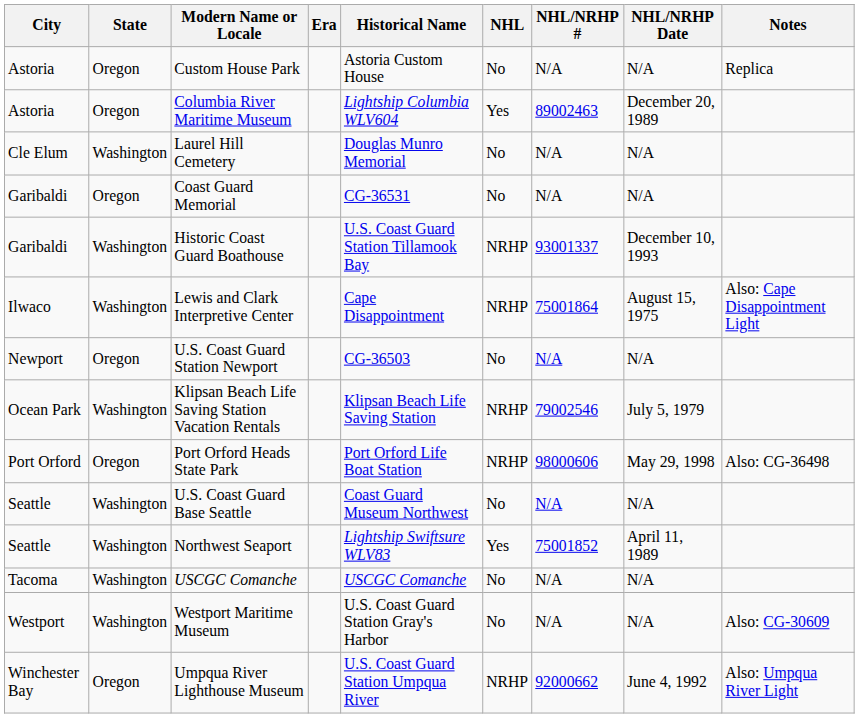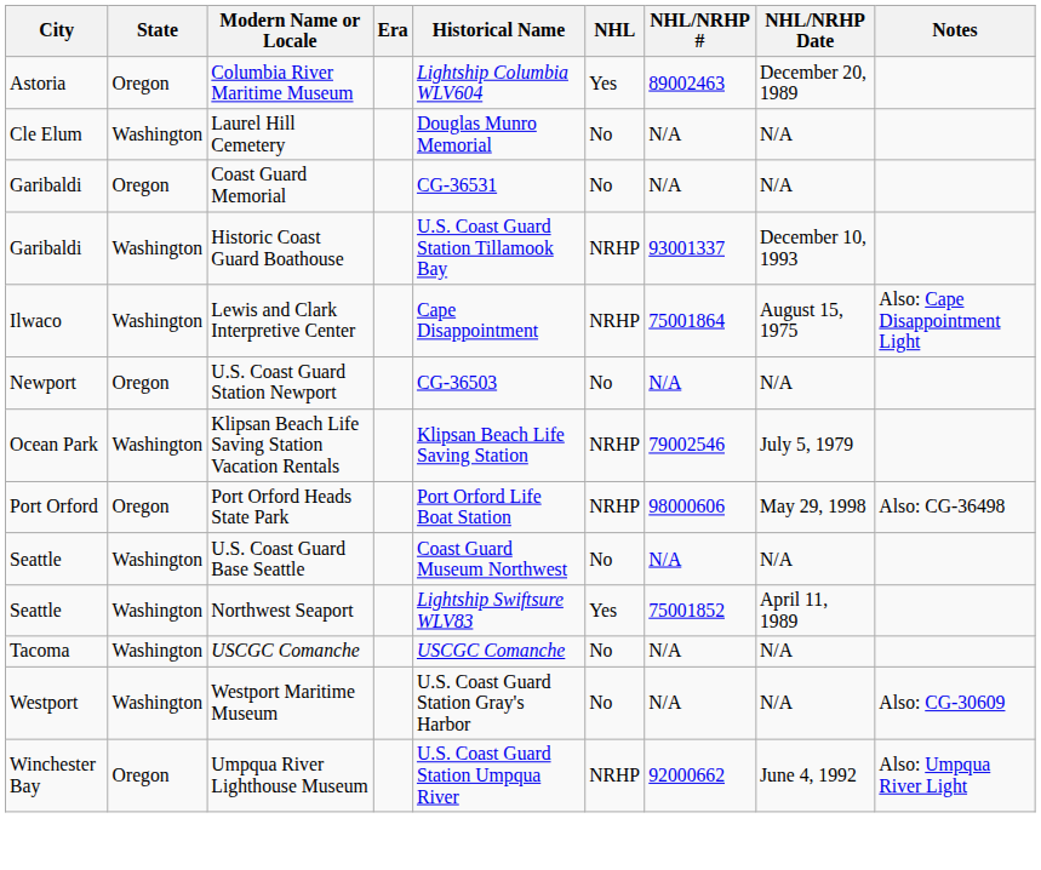 <table class="wikitable sortable">
 <tr>
 <th>City</th>
 <th>State</th>
 <th>Modern Name or Locale</th>
 <th>Era</th>
 <th>Historical Name</th>
 <th>NHL</th>
 <th>NHL/NRHP #</th>
 <th>NHL/NRHP Date</th>
 <th>Notes</th>
-</tr>
-<tr>
-<td>Astoria</td>
-<td>Oregon</td>
-<td>Custom House Park</td>
-<td></td>
-<td>Astoria Custom House</td>
-<td>No</td>
-<td>N/A</td>
-<td>N/A</td>
-<td>Replica</td>
 </tr>
 <tr>
 <td>Astoria</td>
 <td>Oregon</td>
 <td><a href='#'>Columbia River Maritime Museum</a></td>
 <td></td>
 <td><em><a href='#'>Lightship Columbia WLV604</a></em></td>
 <td>Yes</td>
 <td><a href='#'>89002463</a></td>
 <td>December 20, 1989</td>
 <td></td>
 </tr>
 <tr>
 <td>Cle Elum</td>
 <td>Washington</td>
 <td>Laurel Hill Cemetery</td>
 <td></td>
 <td><a href='#'>Douglas Munro Memorial</a></td>
 <td>No</td>
 <td>N/A</td>
 <td>N/A</td>
 <td></td>
 </tr>
 <tr>
 <td>Garibaldi</td>
 <td>Oregon</td>
 <td>Coast Guard Memorial</td>
 <td></td>
 <td><a href='#'>CG-36531</a></td>
 <td>No</td>
 <td>N/A</td>
 <td>N/A</td>
 <td></td>
 </tr>
 <tr>
 <td>Garibaldi</td>
 <td>Washington</td>
 <td>Historic Coast Guard Boathouse</td>
 <td></td>
 <td><a href='#'>U.S. Coast Guard Station Tillamook Bay</a></td>
 <td>NRHP</td>
 <td><a href='#'>93001337</a></td>
 <td>December 10, 1993</td>
 <td></td>
 </tr>
 <tr>
 <td>Ilwaco</td>
 <td>Washington</td>
 <td>Lewis and Clark Interpretive Center</td>
 <td></td>
 <td><a href='#'>Cape Disappointment</a></td>
 <td>NRHP</td>
 <td><a href='#'>75001864</a></td>
 <td>August 15, 1975</td>
 <td>Also: <a href='#'>Cape Disappointment Light</a></td>
 </tr>
 <tr>
 <td>Newport</td>
 <td>Oregon</td>
 <td>U.S. Coast Guard Station Newport</td>
 <td></td>
 <td><a href='#'>CG-36503</a></td>
 <td>No</td>
 <td><a href='#'>N/A</a></td>
 <td>N/A</td>
 <td></td>
 </tr>
 <tr>
 <td>Ocean Park</td>
 <td>Washington</td>
 <td>Klipsan Beach Life Saving Station Vacation Rentals</td>
 <td></td>
 <td><a href='#'>Klipsan Beach Life Saving Station</a></td>
 <td>NRHP</td>
 <td><a href='#'>79002546</a></td>
 <td>July 5, 1979</td>
 <td></td>
 </tr>
 <tr>
 <td>Port Orford</td>
 <td>Oregon</td>
 <td>Port Orford Heads State Park</td>
 <td></td>
 <td><a href='#'>Port Orford Life Boat Station</a></td>
 <td>NRHP</td>
 <td><a href='#'>98000606</a></td>
 <td>May 29, 1998</td>
 <td>Also: CG-36498</td>
 </tr>
 <tr>
 <td>Seattle</td>
 <td>Washington</td>
 <td>U.S. Coast Guard Base Seattle</td>
 <td></td>
 <td><a href='#'>Coast Guard Museum Northwest</a></td>
 <td>No</td>
 <td><a href='#'>N/A</a></td>
 <td>N/A</td>
 <td></td>
 </tr>
 <tr>
 <td>Seattle</td>
 <td>Washington</td>
 <td>Northwest Seaport</td>
 <td></td>
 <td><a href='#'><em>Lightship Swiftsure WLV83</em></a></td>
 <td>Yes</td>
 <td><a href='#'>75001852</a></td>
 <td>April 11, 1989</td>
 <td></td>
 </tr>
 <tr>
 <td>Tacoma</td>
 <td>Washington</td>
 <td><em>USCGC Comanche</em></td>
 <td></td>
 <td><a href='#'><em>USCGC Comanche</em></a></td>
 <td>No</td>
 <td>N/A</td>
 <td>N/A</td>
 <td></td>
 </tr>
 <tr>
 <td>Westport</td>
 <td>Washington</td>
 <td>Westport Maritime Museum</td>
 <td></td>
 <td>U.S. Coast Guard Station Gray's Harbor</td>
 <td>No</td>
 <td>N/A</td>
 <td>N/A</td>
 <td>Also: <a href='#'>CG-30609</a></td>
 </tr>
 <tr>
 <td>Winchester Bay</td>
 <td>Oregon</td>
 <td>Umpqua River Lighthouse Museum</td>
 <td></td>
 <td><a href='#'>U.S. Coast Guard Station Umpqua River</a></td>
 <td>NRHP</td>
 <td><a href='#'>92000662</a></td>
 <td>June 4, 1992</td>
 <td>Also: <a href='#'>Umpqua River Light</a></td>
 </tr>
 </table>
